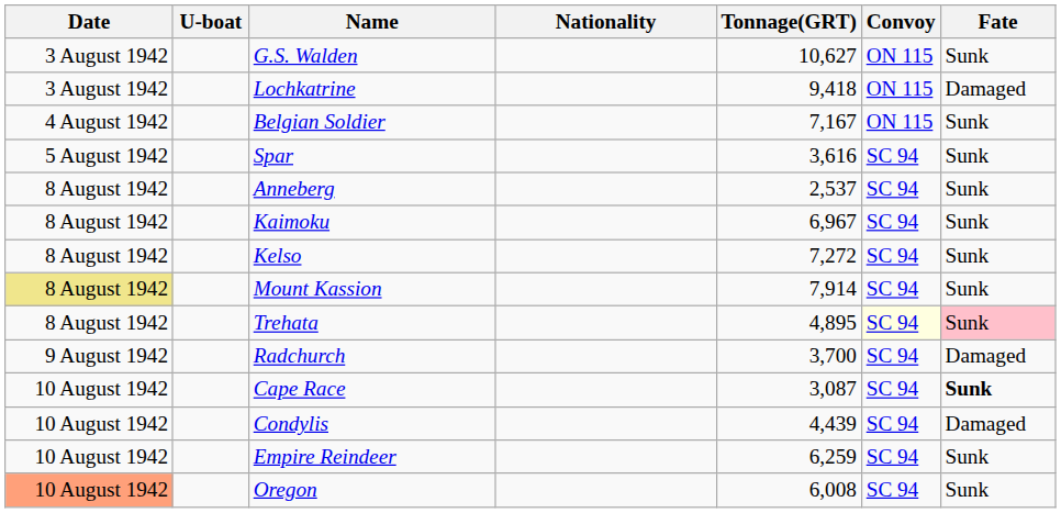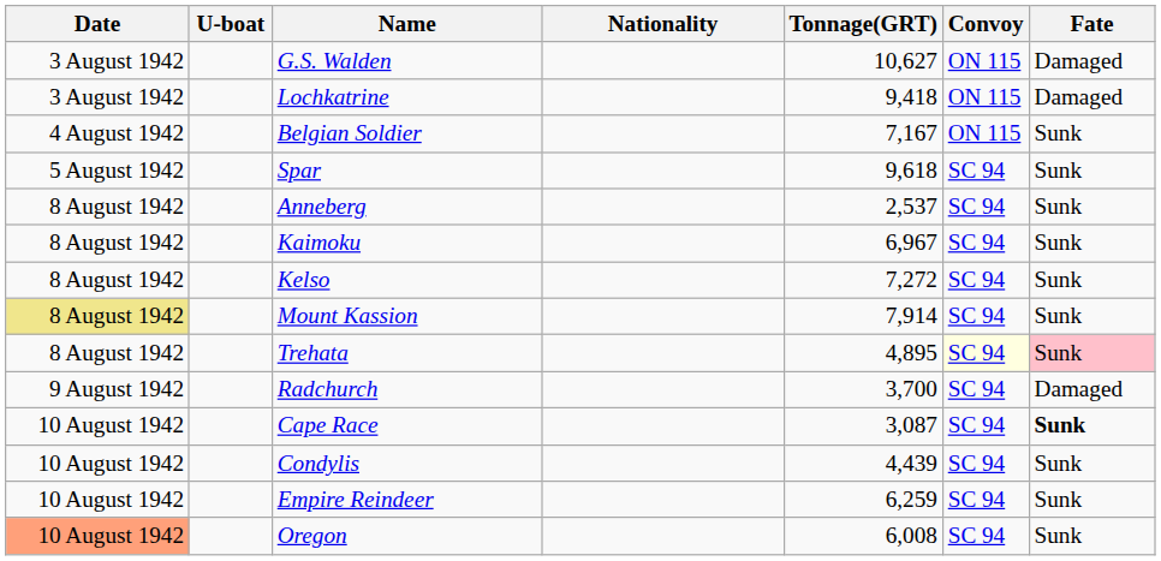 <table class="wikitable">
 <tr>
 <th width="120px">Date</th>
 <th width="50px">U-boat</th>
 <th width="180px">Name</th>
 <th width="160px">Nationality</th>
 <th width="30px">Tonnage(GRT)</th>
 <th width="25px">Convoy</th>
 <th width="80px">Fate</th>
 </tr>
 <tr>
 <td align="right">3 August 1942</td>
 <td align="center"></td>
 <td align="left"><a href='#'><em>G.S. Walden</em></a></td>
 <td align="left"></td>
 <td align="right">10,627</td>
 <td align="left"><a href='#'>ON 115</a></td>
-<td align="left">Sunk</td>
+<td align="left">Damaged</td>
 </tr>
 <tr>
 <td align="right">3 August 1942</td>
 <td align="center"></td>
 <td align="left"><a href='#'><em>Lochkatrine</em></a></td>
 <td align="left"></td>
 <td align="right">9,418</td>
 <td align="left"><a href='#'>ON 115</a></td>
 <td align="left">Damaged</td>
 </tr>
 <tr>
 <td align="right">4 August 1942</td>
 <td align="center"></td>
 <td align="left"><a href='#'><em>Belgian Soldier</em></a></td>
 <td align="left"></td>
 <td align="right">7,167</td>
 <td align="left"><a href='#'>ON 115</a></td>
 <td align="left">Sunk</td>
 </tr>
 <tr>
 <td align="right">5 August 1942</td>
 <td align="center"></td>
 <td align="left"><a href='#'><em>Spar</em></a></td>
 <td align="left"></td>
-<td align="right">3,616</td>
+<td align="right">9,618</td>
 <td align="left"><a href='#'>SC 94</a></td>
 <td align="left">Sunk</td>
 </tr>
 <tr>
 <td align="right">8 August 1942</td>
 <td align="center"></td>
 <td align="left"><a href='#'><em>Anneberg</em></a></td>
 <td align="left"></td>
 <td align="right">2,537</td>
 <td align="left"><a href='#'>SC 94</a></td>
 <td align="left">Sunk</td>
 </tr>
 <tr>
 <td align="right">8 August 1942</td>
 <td align="center"></td>
 <td align="left"><a href='#'><em>Kaimoku</em></a></td>
 <td align="left"></td>
 <td align="right">6,967</td>
 <td align="left"><a href='#'>SC 94</a></td>
 <td align="left">Sunk</td>
 </tr>
 <tr>
 <td align="right">8 August 1942</td>
 <td align="center"></td>
 <td align="left"><a href='#'><em>Kelso</em></a></td>
 <td align="left"></td>
 <td align="right">7,272</td>
 <td align="left"><a href='#'>SC 94</a></td>
 <td align="left">Sunk</td>
 </tr>
 <tr>
 <td align="right" style="background: khaki;">8 August 1942</td>
 <td align="center"></td>
 <td align="left"><a href='#'><em>Mount Kassion</em></a></td>
 <td align="left"></td>
 <td align="right">7,914</td>
 <td align="left"><a href='#'>SC 94</a></td>
 <td align="left">Sunk</td>
 </tr>
 <tr>
 <td align="right">8 August 1942</td>
 <td align="center"></td>
 <td align="left"><a href='#'><em>Trehata</em></a></td>
 <td align="left"></td>
 <td align="right">4,895</td>
 <td align="left" style="background: lightyellow;"><a href='#'>SC 94</a></td>
 <td align="left" style="background: pink;">Sunk</td>
 </tr>
 <tr>
 <td align="right">9 August 1942</td>
 <td align="center"></td>
 <td align="left"><a href='#'><em>Radchurch</em></a></td>
 <td align="left"></td>
 <td align="right">3,700</td>
 <td align="left"><a href='#'>SC 94</a></td>
 <td align="left">Damaged</td>
 </tr>
 <tr>
 <td align="right">10 August 1942</td>
 <td align="center"></td>
 <td align="left"><a href='#'><em>Cape Race</em></a></td>
 <td align="left"></td>
 <td align="right">3,087</td>
 <td align="left"><a href='#'>SC 94</a></td>
 <td align="left"><strong>Sunk</strong></td>
 </tr>
 <tr>
 <td align="right">10 August 1942</td>
 <td align="center"></td>
 <td align="left"><a href='#'><em>Condylis</em></a></td>
 <td align="left"></td>
 <td align="right">4,439</td>
 <td align="left"><a href='#'>SC 94</a></td>
-<td align="left">Damaged</td>
+<td align="left">Sunk</td>
 </tr>
 <tr>
 <td align="right">10 August 1942</td>
 <td align="center"></td>
 <td align="left"><a href='#'><em>Empire Reindeer</em></a></td>
 <td align="left"></td>
 <td align="right">6,259</td>
 <td align="left"><a href='#'>SC 94</a></td>
 <td align="left">Sunk</td>
 </tr>
 <tr>
 <td align="right" style="background: lightsalmon;">10 August 1942</td>
 <td align="center"></td>
 <td align="left"><a href='#'><em>Oregon</em></a></td>
 <td align="left"></td>
 <td align="right">6,008</td>
 <td align="left"><a href='#'>SC 94</a></td>
 <td align="left">Sunk</td>
 </tr>
 </table>
